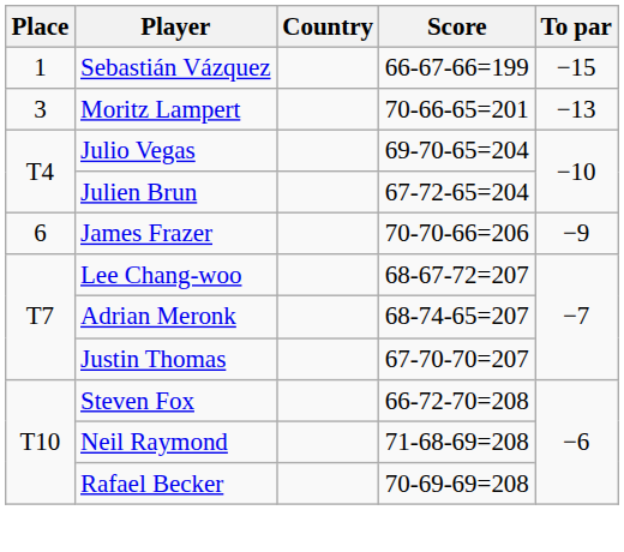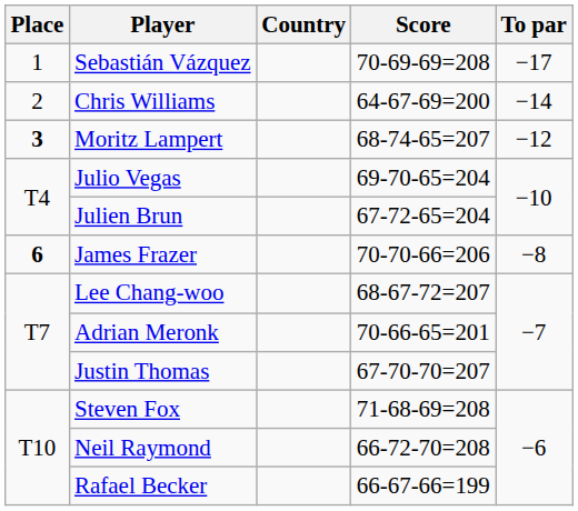 <table class="wikitable" style="font-size:95%;">
 <tr>
 <th>Place</th>
 <th>Player</th>
 <th>Country</th>
 <th>Score</th>
 <th>To par</th>
 </tr>
 <tr>
 <td align=center>1</td>
 <td><a href='#'>Sebastián Vázquez</a></td>
 <td></td>
-<td>66-67-66=199</td>
-<td align=center>−15</td>
+<td>70-69-69=208</td>
+<td align=center>−17</td>
 </tr>
 <tr>
-<td align=center>3</td>
+<td align=center>2</td>
+<td><a href='#'>Chris Williams</a></td>
+<td></td>
+<td>64-67-69=200</td>
+<td align=center>−14</td>
+</tr>
+<tr>
+<td align=center><strong>3</strong></td>
 <td><a href='#'>Moritz Lampert</a></td>
 <td></td>
-<td>70-66-65=201</td>
-<td align=center>−13</td>
+<td>68-74-65=207</td>
+<td align=center>−12</td>
 </tr>
 <tr>
 <td align=center rowspan=2>T4</td>
 <td><a href='#'>Julio Vegas</a></td>
 <td></td>
 <td>69-70-65=204</td>
 <td align=center rowspan=2>−10</td>
 </tr>
 <tr>
 <td><a href='#'>Julien Brun</a></td>
 <td></td>
 <td>67-72-65=204</td>
 </tr>
 <tr>
-<td align=center>6</td>
+<td align=center><strong>6</strong></td>
 <td><a href='#'>James Frazer</a></td>
 <td></td>
 <td>70-70-66=206</td>
-<td align=center>−9</td>
+<td align=center>−8</td>
 </tr>
 <tr>
 <td align=center rowspan=3>T7</td>
 <td><a href='#'>Lee Chang-woo</a></td>
 <td></td>
 <td>68-67-72=207</td>
 <td align=center rowspan=3>−7</td>
 </tr>
 <tr>
 <td><a href='#'>Adrian Meronk</a></td>
 <td></td>
-<td>68-74-65=207</td>
+<td>70-66-65=201</td>
 </tr>
 <tr>
 <td><a href='#'>Justin Thomas</a></td>
 <td></td>
 <td>67-70-70=207</td>
 </tr>
 <tr>
 <td align=center rowspan=3>T10</td>
 <td><a href='#'>Steven Fox</a></td>
 <td></td>
-<td>66-72-70=208</td>
+<td>71-68-69=208</td>
 <td align=center rowspan=3>−6</td>
 </tr>
 <tr>
 <td><a href='#'>Neil Raymond</a></td>
 <td></td>
-<td>71-68-69=208</td>
+<td>66-72-70=208</td>
 </tr>
 <tr>
 <td><a href='#'>Rafael Becker</a></td>
 <td></td>
-<td>70-69-69=208</td>
+<td>66-67-66=199</td>
 </tr>
 </table>
